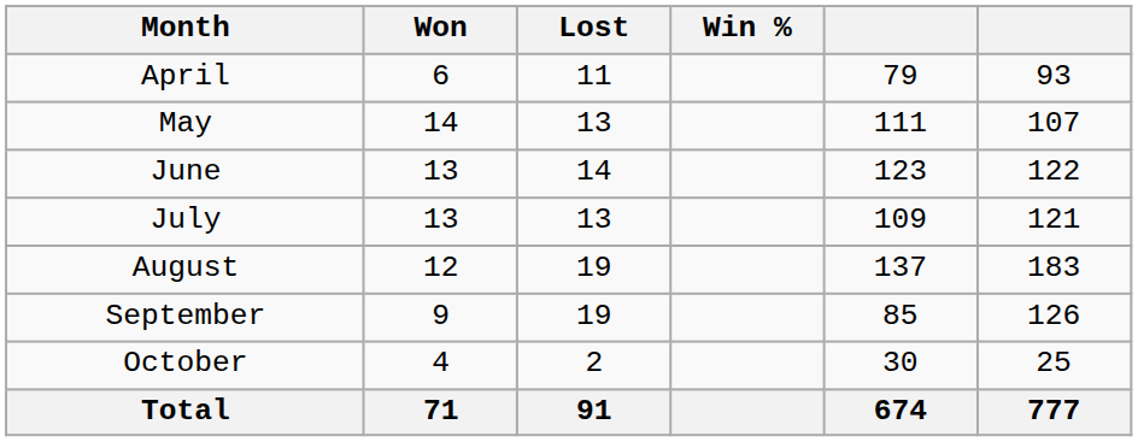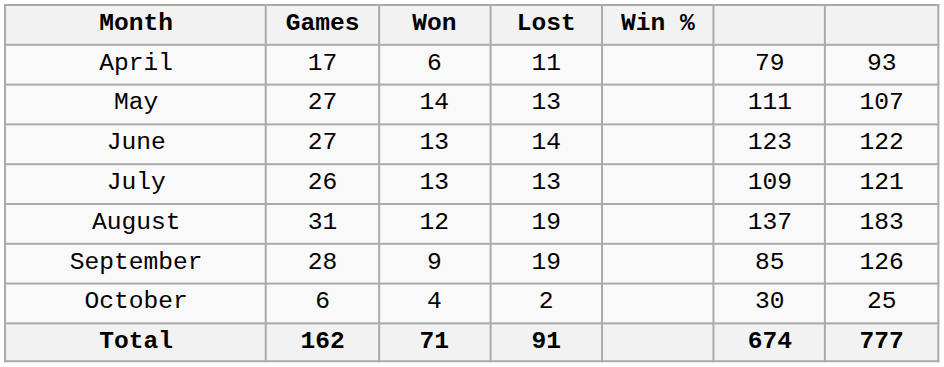 <table class="wikitable" style="margin:1em auto; font-size:95%; text-align:center; width:38em;">
 <tr>
 <th width="28%">Month</th>
+<th width="12%">Games</th>
 <th width="12%">Won</th>
 <th width="12%">Lost</th>
 <th width="12%">Win %</th>
 <th width="12%"></th>
 <th width="12%"></th>
 </tr>
 <tr>
 <td>April</td>
+<td>17</td>
 <td>6</td>
 <td>11</td>
 <td></td>
 <td>79</td>
 <td>93</td>
 </tr>
 <tr>
 <td>May</td>
+<td>27</td>
 <td>14</td>
 <td>13</td>
 <td></td>
 <td>111</td>
 <td>107</td>
 </tr>
 <tr>
 <td>June</td>
+<td>27</td>
 <td>13</td>
 <td>14</td>
 <td></td>
 <td>123</td>
 <td>122</td>
 </tr>
 <tr>
 <td>July</td>
+<td>26</td>
 <td>13</td>
 <td>13</td>
 <td></td>
 <td>109</td>
 <td>121</td>
 </tr>
 <tr>
 <td>August</td>
+<td>31</td>
 <td>12</td>
 <td>19</td>
 <td></td>
 <td>137</td>
 <td>183</td>
 </tr>
 <tr>
 <td>September</td>
+<td>28</td>
 <td>9</td>
 <td>19</td>
 <td></td>
 <td>85</td>
 <td>126</td>
 </tr>
 <tr>
 <td>October</td>
+<td>6</td>
 <td>4</td>
 <td>2</td>
 <td></td>
 <td>30</td>
 <td>25</td>
 </tr>
 <tr>
 <th>Total</th>
+<th>162</th>
 <th>71</th>
 <th>91</th>
 <th></th>
 <th>674</th>
 <th>777</th>
 </tr>
 </table>
